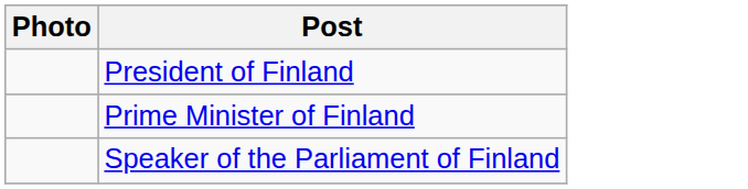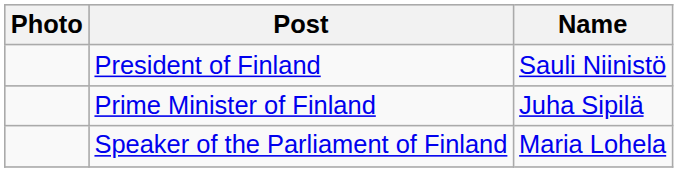 <table class=wikitable>
 <tr>
 <th>Photo</th>
 <th>Post</th>
+<th>Name</th>
 </tr>
 <tr>
 <td></td>
 <td><a href='#'>President of Finland</a></td>
+<td><a href='#'>Sauli Niinistö</a></td>
 </tr>
 <tr>
 <td></td>
 <td><a href='#'>Prime Minister of Finland</a></td>
+<td><a href='#'>Juha Sipilä</a></td>
 </tr>
 <tr>
 <td></td>
 <td><a href='#'>Speaker of the Parliament of Finland</a></td>
+<td><a href='#'>Maria Lohela</a></td>
 </tr>
 </table>
